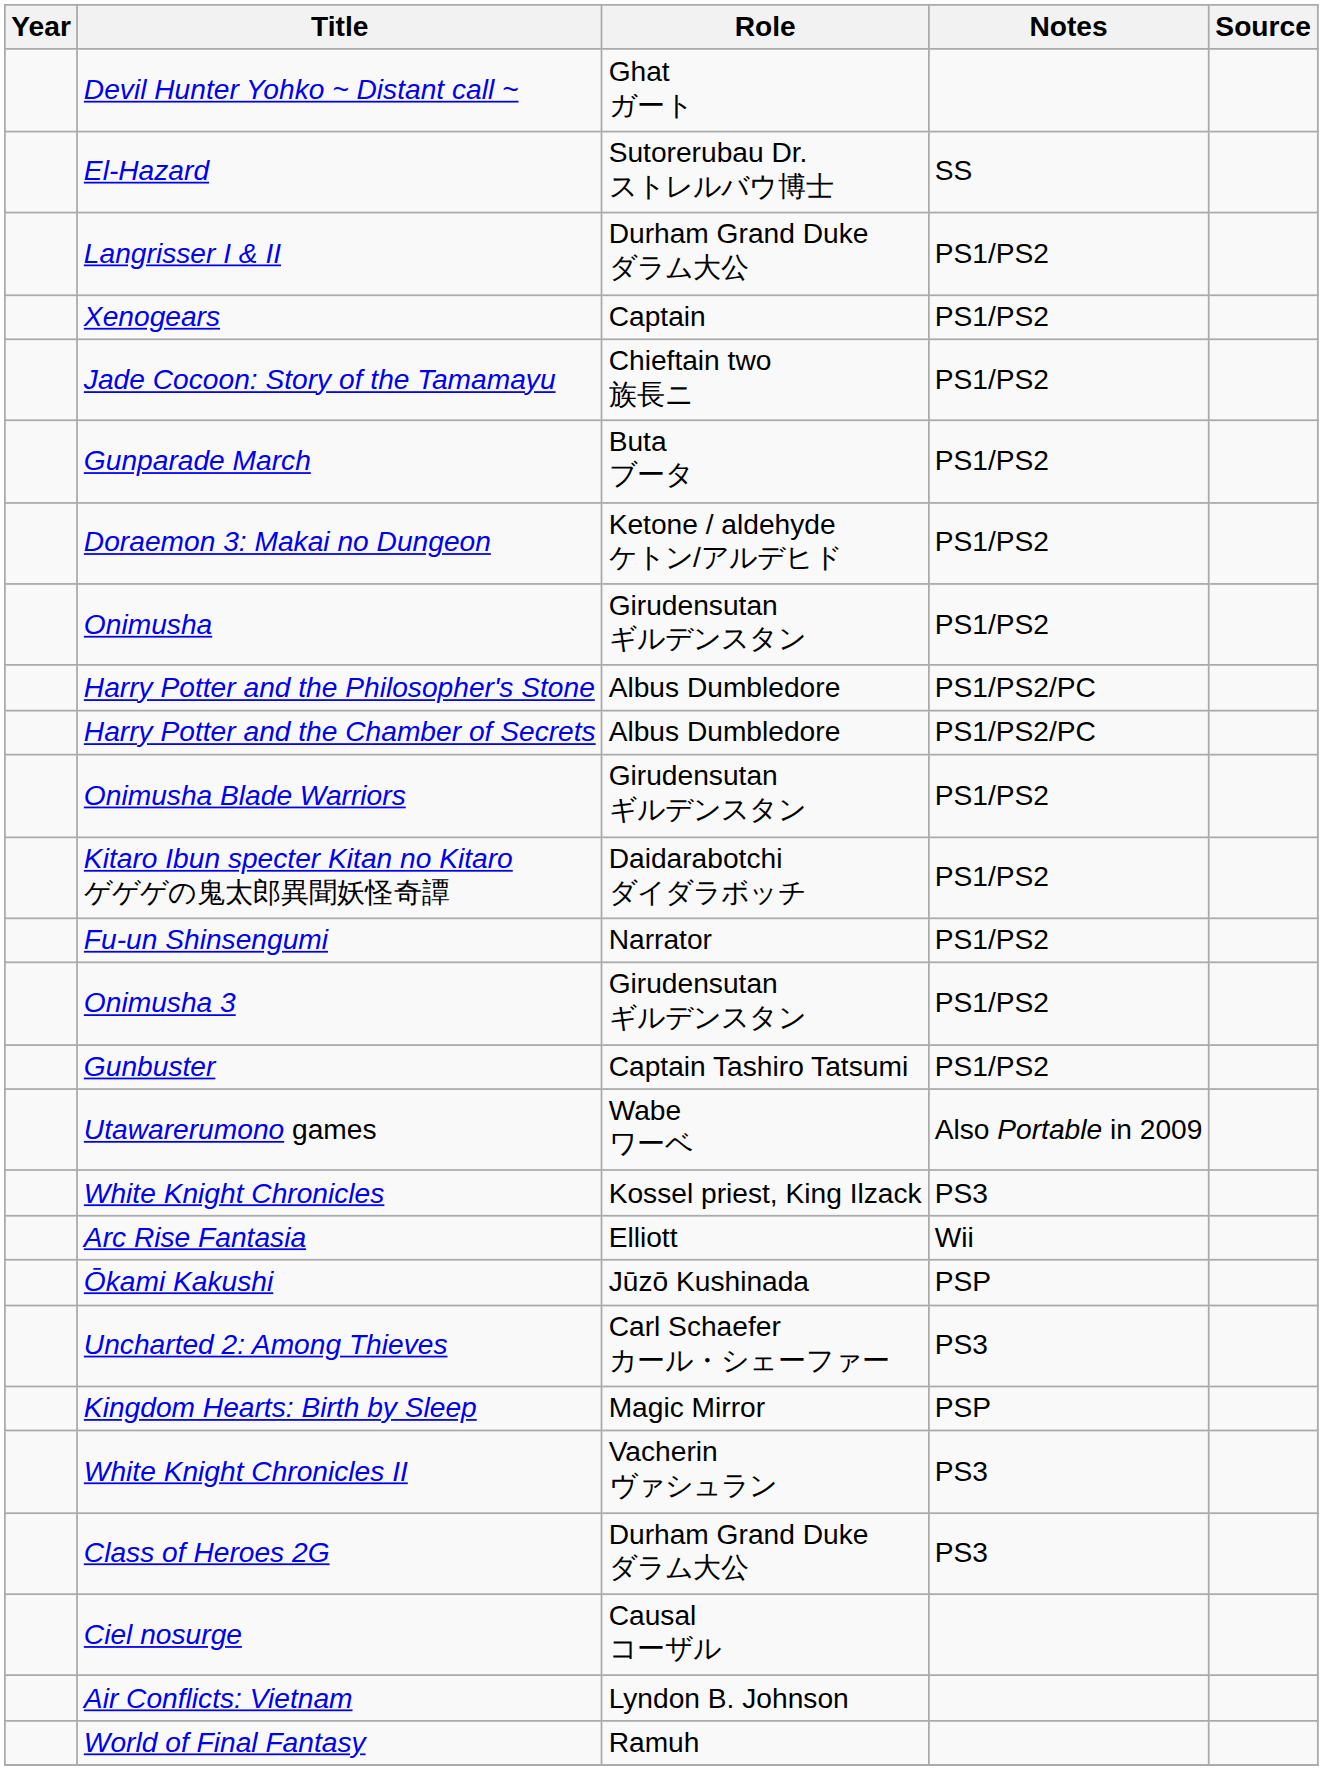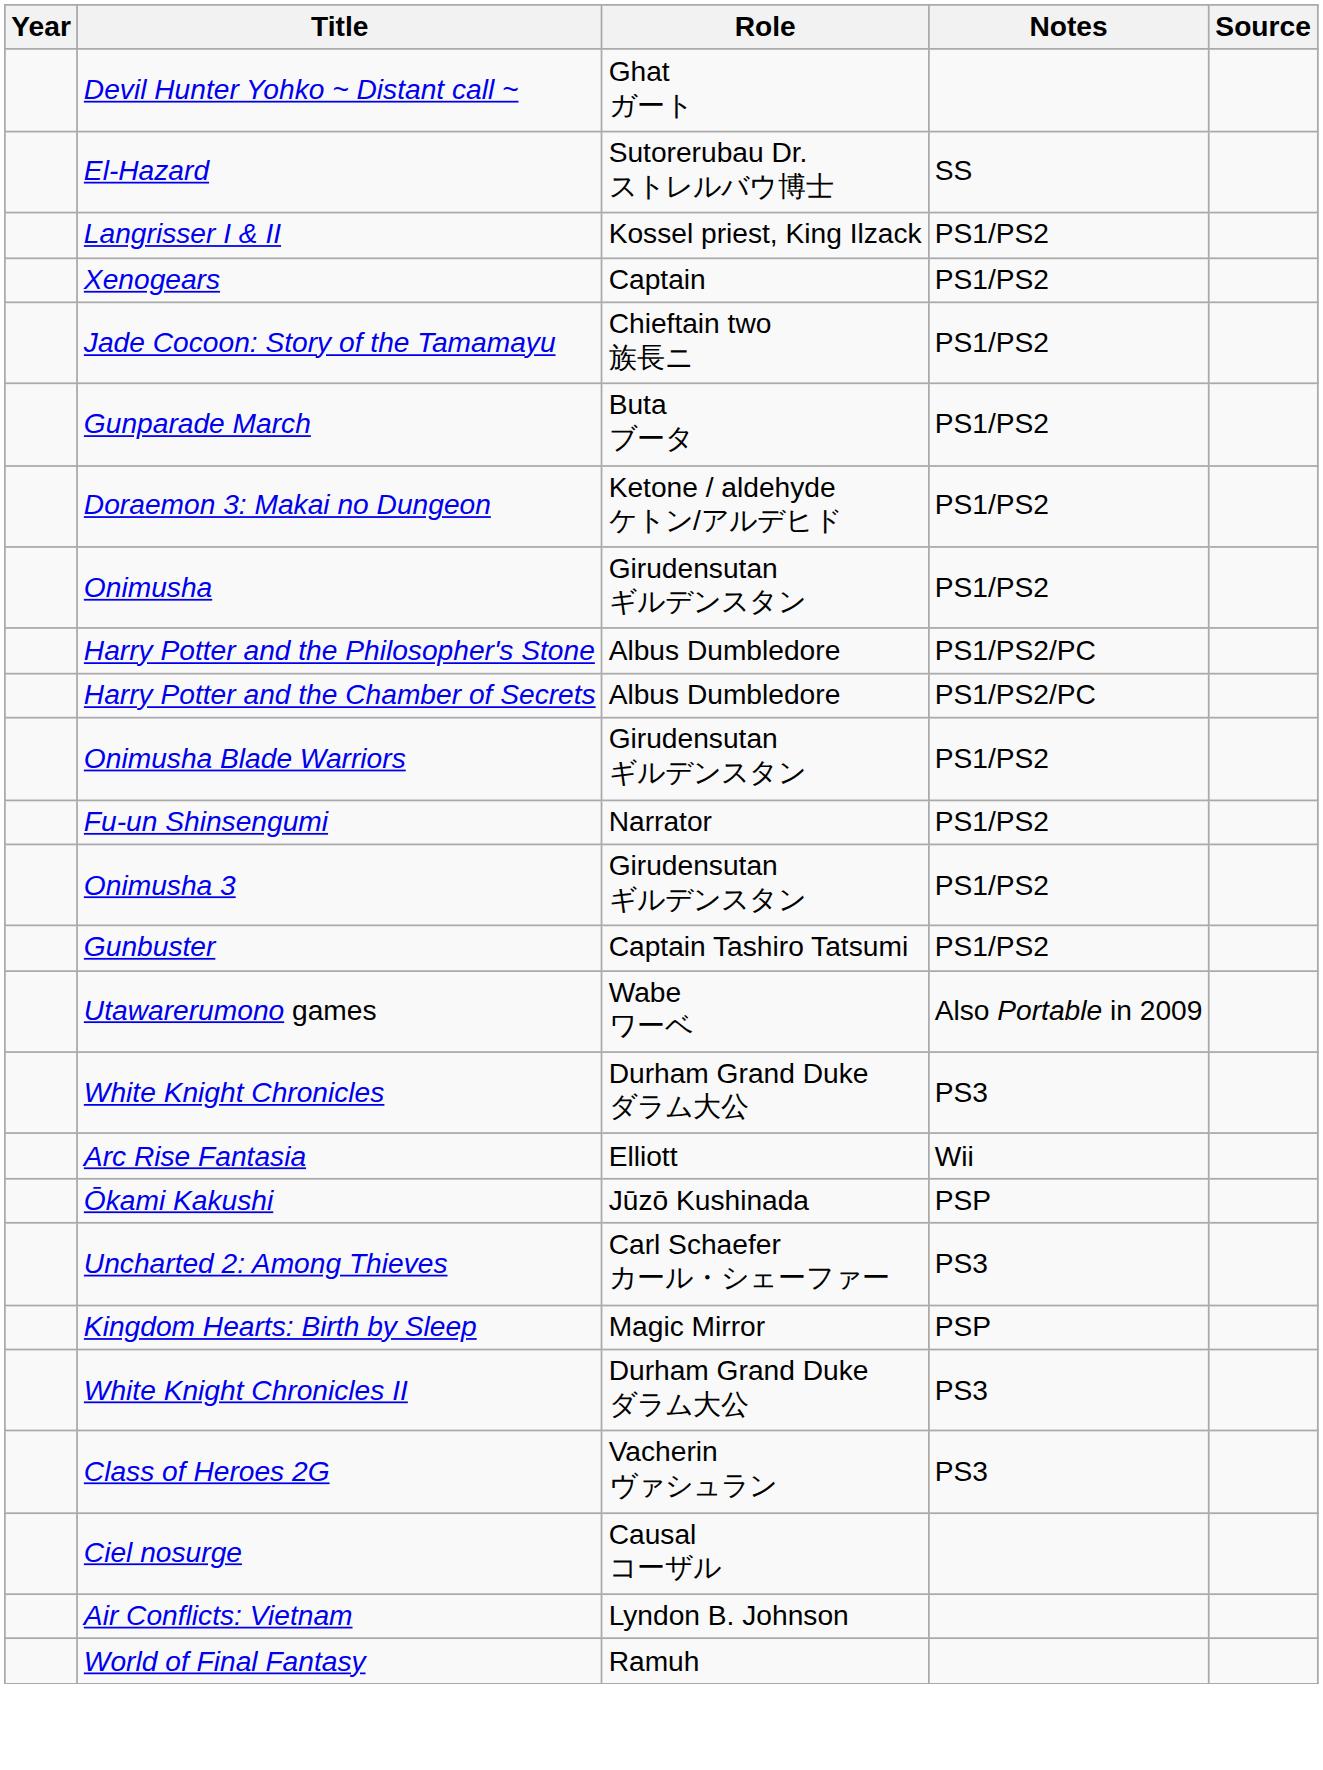 <table class="wikitable sortable plainrowheaders">
 <tr>
 <th>Year</th>
 <th>Title</th>
 <th>Role</th>
 <th class="unsortable">Notes</th>
 <th class="unsortable">Source</th>
 </tr>
 <tr>
 <td></td>
 <td><em><a href='#'>Devil Hunter Yohko ~ Distant call ~</a></em></td>
 <td>Ghat<br>ガート</td>
 <td></td>
 <td></td>
 </tr>
 <tr>
 <td></td>
 <td><em><a href='#'>El-Hazard</a></em></td>
 <td>Sutorerubau Dr.<br>ストレルバウ博士</td>
 <td>SS</td>
 <td></td>
 </tr>
 <tr>
 <td></td>
 <td><em><a href='#'>Langrisser I & II</a></em></td>
-<td>Durham Grand Duke<br>ダラム大公</td>
+<td>Kossel priest, King Ilzack</td>
 <td>PS1/PS2</td>
 <td></td>
 </tr>
 <tr>
 <td></td>
 <td><em><a href='#'>Xenogears</a></em></td>
 <td>Captain</td>
 <td>PS1/PS2</td>
 <td></td>
 </tr>
 <tr>
 <td></td>
 <td><em><a href='#'>Jade Cocoon: Story of the Tamamayu</a></em></td>
 <td>Chieftain two<br>族長ニ</td>
 <td>PS1/PS2</td>
 <td></td>
 </tr>
 <tr>
 <td></td>
 <td><em><a href='#'>Gunparade March</a></em></td>
 <td>Buta<br>ブータ</td>
 <td>PS1/PS2</td>
 <td></td>
 </tr>
 <tr>
 <td></td>
 <td><em><a href='#'>Doraemon 3: Makai no Dungeon</a></em></td>
 <td>Ketone / aldehyde<br>ケトン/アルデヒド</td>
 <td>PS1/PS2</td>
 <td></td>
 </tr>
 <tr>
 <td></td>
 <td><em><a href='#'>Onimusha</a></em></td>
 <td>Girudensutan<br>ギルデンスタン</td>
 <td>PS1/PS2</td>
 <td></td>
 </tr>
 <tr>
 <td></td>
 <td><em><a href='#'>Harry Potter and the Philosopher's Stone</a></em></td>
 <td>Albus Dumbledore</td>
 <td>PS1/PS2/PC</td>
 <td></td>
 </tr>
 <tr>
 <td></td>
 <td><em> <a href='#'>Harry Potter and the Chamber of Secrets</a></em></td>
 <td>Albus Dumbledore</td>
 <td>PS1/PS2/PC</td>
 <td></td>
 </tr>
 <tr>
 <td></td>
 <td><em><a href='#'>Onimusha Blade Warriors</a></em></td>
 <td>Girudensutan<br>ギルデンスタン</td>
 <td>PS1/PS2</td>
 <td></td>
 </tr>
 <tr>
 <td></td>
-<td><em><a href='#'>Kitaro Ibun specter Kitan no Kitaro</a></em> <br>ゲゲゲの鬼太郎異聞妖怪奇譚</td>
-<td>Daidarabotchi<br>ダイダラボッチ</td>
-<td>PS1/PS2</td>
-<td></td>
-</tr>
-<tr>
-<td></td>
 <td><em><a href='#'>Fu-un Shinsengumi</a></em></td>
 <td>Narrator</td>
 <td>PS1/PS2</td>
 <td></td>
 </tr>
 <tr>
 <td></td>
 <td><em><a href='#'>Onimusha 3</a></em></td>
 <td>Girudensutan<br>ギルデンスタン</td>
 <td>PS1/PS2</td>
 <td></td>
 </tr>
 <tr>
 <td></td>
 <td><em><a href='#'>Gunbuster</a></em></td>
 <td>Captain Tashiro Tatsumi</td>
 <td>PS1/PS2</td>
 <td></td>
 </tr>
 <tr>
 <td></td>
 <td><em><a href='#'>Utawarerumono</a></em> games</td>
 <td>Wabe<br>ワーベ</td>
 <td>Also <em>Portable</em> in 2009</td>
 <td></td>
 </tr>
 <tr>
 <td></td>
 <td><em><a href='#'>White Knight Chronicles</a></em></td>
-<td>Kossel priest, King Ilzack</td>
+<td>Durham Grand Duke<br>ダラム大公</td>
 <td>PS3</td>
 <td></td>
 </tr>
 <tr>
 <td></td>
 <td><em><a href='#'>Arc Rise Fantasia</a></em></td>
 <td>Elliott</td>
 <td>Wii</td>
 <td></td>
 </tr>
 <tr>
 <td></td>
 <td><em><a href='#'>Ōkami Kakushi</a></em></td>
 <td>Jūzō Kushinada</td>
 <td>PSP</td>
 <td></td>
 </tr>
 <tr>
 <td></td>
 <td><em><a href='#'>Uncharted 2: Among Thieves</a></em></td>
 <td>Carl Schaefer<br>カール・シェーファー</td>
 <td>PS3</td>
 <td></td>
 </tr>
 <tr>
 <td></td>
 <td><em><a href='#'>Kingdom Hearts: Birth by Sleep</a></em></td>
 <td>Magic Mirror</td>
 <td>PSP</td>
 <td></td>
 </tr>
 <tr>
 <td></td>
 <td><em><a href='#'>White Knight Chronicles II</a></em></td>
-<td>Vacherin<br>ヴァシュラン</td>
+<td>Durham Grand Duke<br>ダラム大公</td>
 <td>PS3</td>
 <td></td>
 </tr>
 <tr>
 <td></td>
 <td><em> <a href='#'>Class of Heroes 2G</a></em></td>
-<td>Durham Grand Duke<br>ダラム大公</td>
+<td>Vacherin<br>ヴァシュラン</td>
 <td>PS3</td>
 <td></td>
 </tr>
 <tr>
 <td></td>
 <td><em><a href='#'>Ciel nosurge</a></em></td>
 <td>Causal<br>コーザル</td>
 <td></td>
 <td></td>
 </tr>
 <tr>
 <td></td>
 <td><em><a href='#'>Air Conflicts: Vietnam</a></em></td>
 <td>Lyndon B. Johnson</td>
 <td></td>
 <td></td>
 </tr>
 <tr>
 <td></td>
 <td><em><a href='#'>World of Final Fantasy</a></em></td>
 <td>Ramuh</td>
 <td></td>
 <td></td>
 </tr>
 <tr>
 </tr>
 </table>
